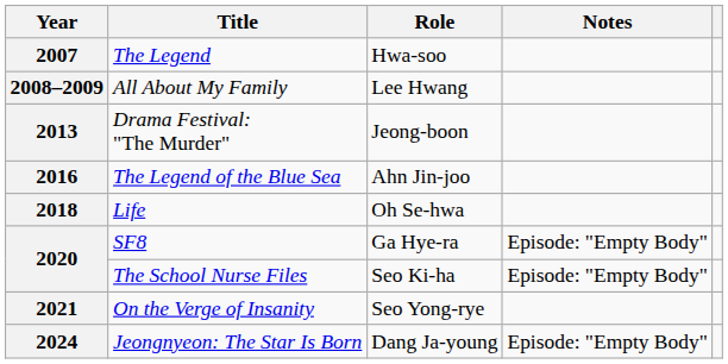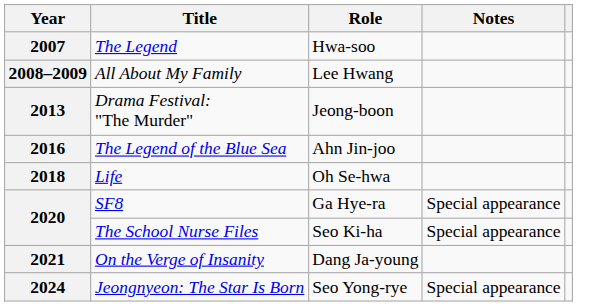 <table class="wikitable sortable plainrowheaders">
 <tr>
 <th scope="col">Year</th>
 <th scope="col">Title</th>
 <th scope="col">Role</th>
 <th scope="col">Notes</th>
 <th scope="col" class="unsortable"></th>
 </tr>
 <tr>
 <th scope="row">2007</th>
 <td><em><a href='#'>The Legend</a></em></td>
 <td>Hwa-soo</td>
 <td></td>
 <td></td>
 </tr>
 <tr>
 <th scope="row">2008–2009</th>
 <td><em>All About My Family</em></td>
 <td>Lee Hwang</td>
 <td></td>
 <td></td>
 </tr>
 <tr>
 <th scope="row">2013</th>
 <td><em>Drama Festival:</em><br>"The Murder"</td>
 <td>Jeong-boon</td>
 <td></td>
 <td></td>
 </tr>
 <tr>
 <th scope="row">2016</th>
 <td><em><a href='#'>The Legend of the Blue Sea</a></em></td>
 <td>Ahn Jin-joo</td>
 <td></td>
 <td></td>
 </tr>
 <tr>
 <th scope="row">2018</th>
 <td><em><a href='#'>Life</a></em></td>
 <td>Oh Se-hwa</td>
 <td></td>
 <td></td>
 </tr>
 <tr>
 <th scope="row" rowspan="2">2020</th>
 <td><em><a href='#'>SF8</a></em></td>
 <td>Ga Hye-ra</td>
-<td>Episode: "Empty Body"</td>
+<td>Special appearance</td>
 <td></td>
 </tr>
 <tr>
 <td><em><a href='#'>The School Nurse Files</a></em></td>
 <td>Seo Ki-ha</td>
-<td>Episode: "Empty Body"</td>
+<td>Special appearance</td>
 <td></td>
 </tr>
 <tr>
 <th scope="row">2021</th>
 <td><em><a href='#'>On the Verge of Insanity</a></em></td>
-<td>Seo Yong-rye</td>
+<td>Dang Ja-young</td>
 <td></td>
 <td></td>
 </tr>
 <tr>
 <th scope="row">2024</th>
 <td><em><a href='#'>Jeongnyeon: The Star Is Born</a></em></td>
-<td>Dang Ja-young</td>
-<td>Episode: "Empty Body"</td>
+<td>Seo Yong-rye</td>
+<td>Special appearance</td>
 <td></td>
 </tr>
 </table>
